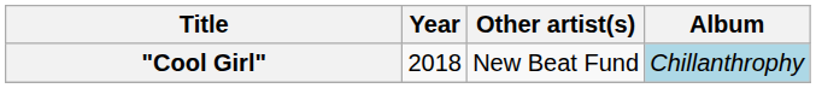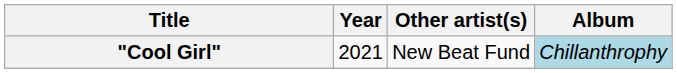 <table class="wikitable plainrowheaders" style="text-align:center;">
 <tr>
 <th scope="col" style="width:16em;">Title</th>
 <th scope="col">Year</th>
 <th scope="col">Other artist(s)</th>
 <th scope="col">Album</th>
 </tr>
 <tr>
 <th scope="row">"Cool Girl"</th>
-<td>2018</td>
+<td>2021</td>
 <td>New Beat Fund</td>
 <td style="background: lightblue;"><em>Chillanthrophy</em></td>
 </tr>
 <tr>
 </tr>
 </table>
